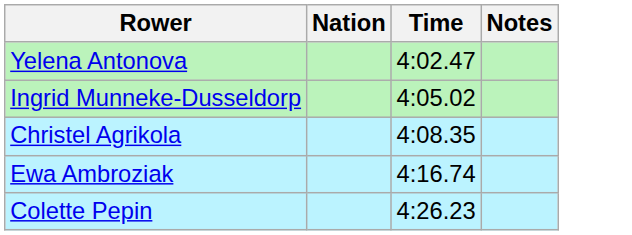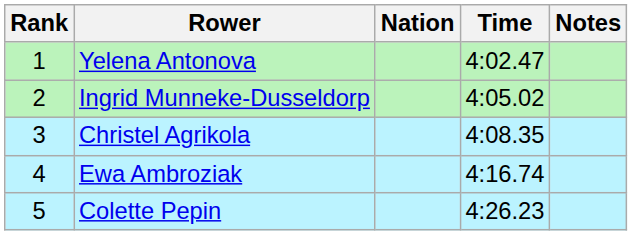 <table class="wikitable sortable" style="text-align:center">
 <tr>
+<th>Rank</th>
 <th>Rower</th>
 <th>Nation</th>
 <th>Time</th>
 <th>Notes</th>
 </tr>
 <tr bgcolor=bbf3bb>
+<td>1</td>
 <td align=left data-sort-value="Antonova, Yelena"><a href='#'>Yelena Antonova</a></td>
 <td align=left></td>
 <td>4:02.47</td>
 <td></td>
 </tr>
 <tr bgcolor=bbf3bb>
+<td>2</td>
 <td align=left data-sort-value="Munneke-Dusseldorp, Ingrid"><a href='#'>Ingrid Munneke-Dusseldorp</a></td>
 <td align=left></td>
 <td>4:05.02</td>
 <td></td>
 </tr>
 <tr bgcolor=bbf3ff>
+<td>3</td>
 <td align=left data-sort-value="Agrikola, Christel"><a href='#'>Christel Agrikola</a></td>
 <td align=left></td>
 <td>4:08.35</td>
 <td></td>
 </tr>
 <tr bgcolor=bbf3ff>
+<td>4</td>
 <td align=left data-sort-value="Ambroziak, Ewa"><a href='#'>Ewa Ambroziak</a></td>
 <td align=left></td>
 <td>4:16.74</td>
 <td></td>
 </tr>
 <tr bgcolor=bbf3ff>
+<td>5</td>
 <td align=left data-sort-value="Pepin, Colette"><a href='#'>Colette Pepin</a></td>
 <td align=left></td>
 <td>4:26.23</td>
 <td></td>
 </tr>
 </table>
